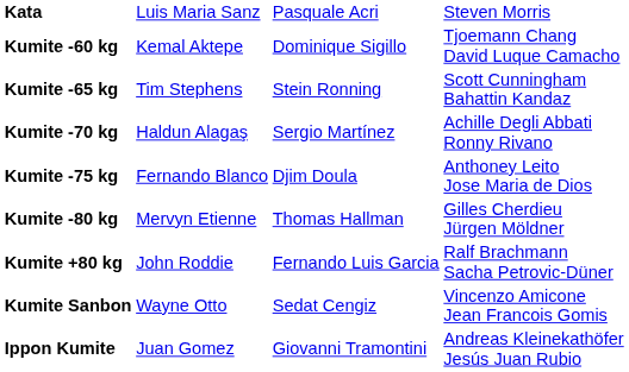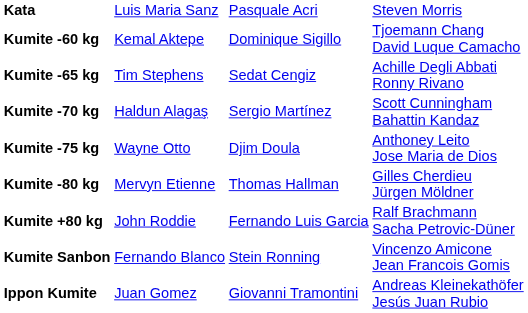 <table>
 <tr>
 <td><strong>Kata</strong></td>
 <td> <a href='#'>Luis Maria Sanz</a></td>
 <td> <a href='#'>Pasquale Acri</a></td>
 <td> <a href='#'>Steven Morris</a></td>
 </tr>
 <tr>
 <td><strong>Kumite -60 kg</strong></td>
 <td> <a href='#'>Kemal Aktepe</a></td>
 <td> <a href='#'>Dominique Sigillo</a></td>
 <td> <a href='#'>Tjoemann Chang</a> <br>  <a href='#'>David Luque Camacho</a></td>
 </tr>
 <tr>
 <td><strong>Kumite -65 kg</strong></td>
 <td> <a href='#'>Tim Stephens</a></td>
-<td> <a href='#'>Stein Ronning</a></td>
-<td> <a href='#'>Scott Cunningham</a> <br>  <a href='#'>Bahattin Kandaz</a></td>
+<td> <a href='#'>Sedat Cengiz</a></td>
+<td> <a href='#'>Achille Degli Abbati</a> <br>  <a href='#'>Ronny Rivano</a></td>
 </tr>
 <tr>
 <td><strong>Kumite -70 kg</strong></td>
 <td> <a href='#'>Haldun Alagaş</a></td>
 <td> <a href='#'>Sergio Martínez</a></td>
-<td> <a href='#'>Achille Degli Abbati</a> <br>  <a href='#'>Ronny Rivano</a></td>
+<td> <a href='#'>Scott Cunningham</a> <br>  <a href='#'>Bahattin Kandaz</a></td>
 </tr>
 <tr>
 <td><strong>Kumite -75 kg</strong></td>
-<td> <a href='#'>Fernando Blanco</a></td>
+<td> <a href='#'>Wayne Otto</a></td>
 <td> <a href='#'>Djim Doula</a></td>
 <td> <a href='#'>Anthoney Leito</a> <br>  <a href='#'>Jose Maria de Dios</a></td>
 </tr>
 <tr>
 <td><strong>Kumite -80 kg</strong></td>
 <td> <a href='#'>Mervyn Etienne</a></td>
 <td> <a href='#'>Thomas Hallman</a></td>
 <td> <a href='#'>Gilles Cherdieu</a> <br>  <a href='#'>Jürgen Möldner</a></td>
 </tr>
 <tr>
 <td><strong>Kumite +80 kg</strong></td>
 <td> <a href='#'>John Roddie</a></td>
 <td> <a href='#'>Fernando Luis Garcia</a></td>
 <td> <a href='#'>Ralf Brachmann</a> <br>  <a href='#'>Sacha Petrovic-Düner</a></td>
 </tr>
 <tr>
 <td><strong>Kumite Sanbon</strong></td>
-<td> <a href='#'>Wayne Otto</a></td>
-<td> <a href='#'>Sedat Cengiz</a></td>
+<td> <a href='#'>Fernando Blanco</a></td>
+<td> <a href='#'>Stein Ronning</a></td>
 <td> <a href='#'>Vincenzo Amicone</a> <br>  <a href='#'>Jean Francois Gomis</a></td>
 </tr>
 <tr>
 <td><strong>Ippon Kumite</strong></td>
 <td> <a href='#'>Juan Gomez</a></td>
 <td> <a href='#'>Giovanni Tramontini</a></td>
 <td> <a href='#'>Andreas Kleinekathöfer</a> <br>  <a href='#'>Jesús Juan Rubio</a></td>
 </tr>
 </table>
